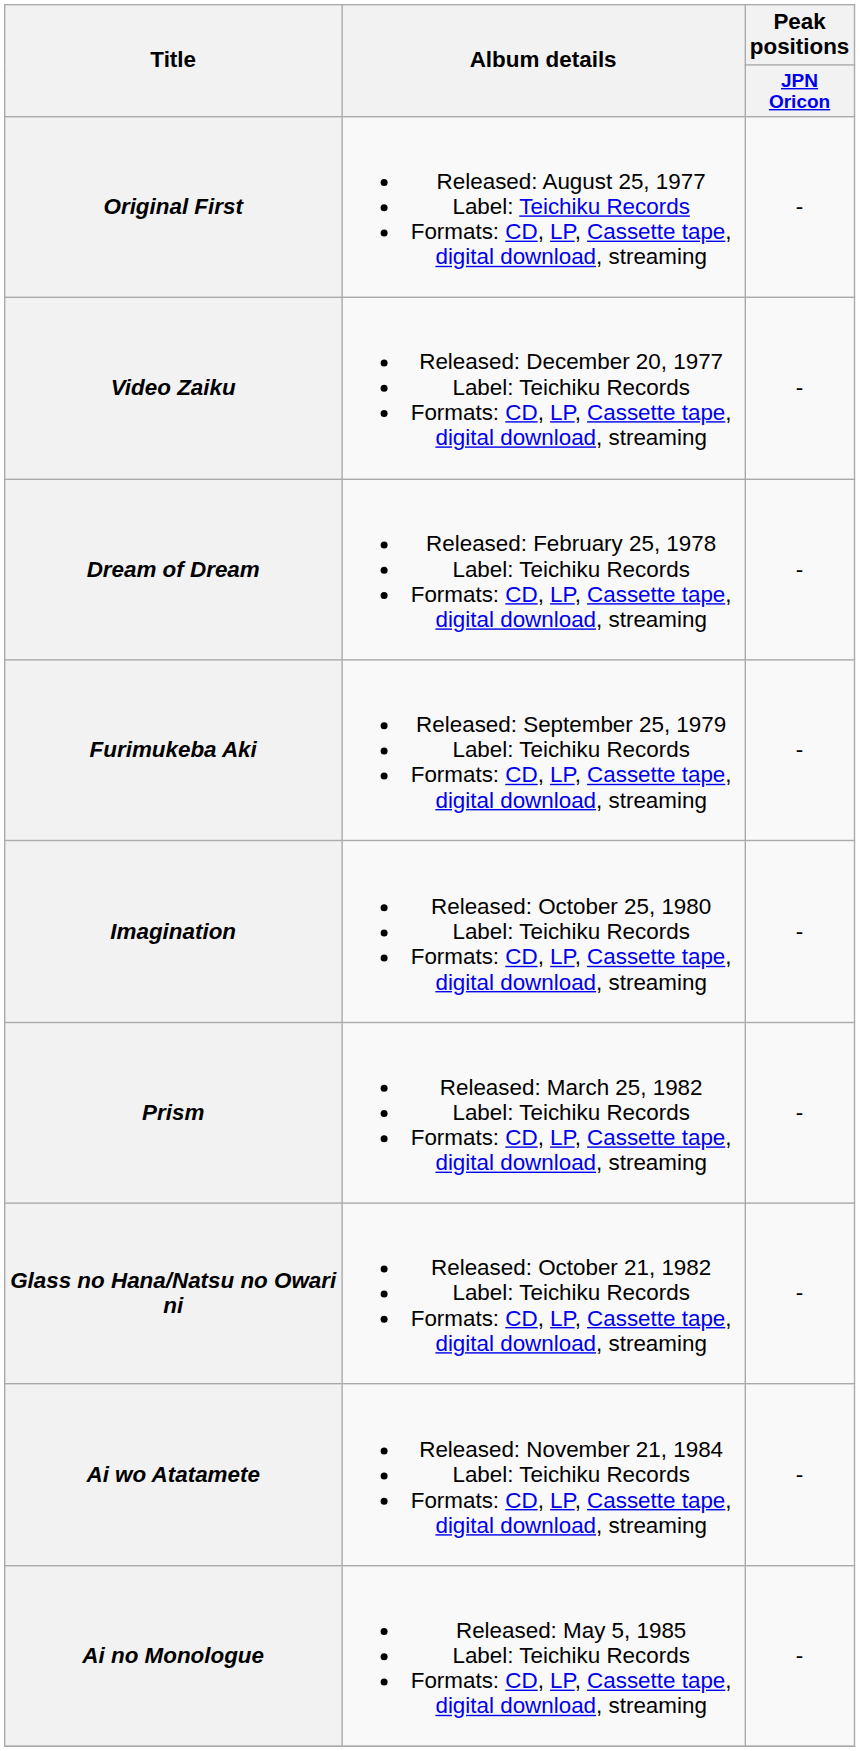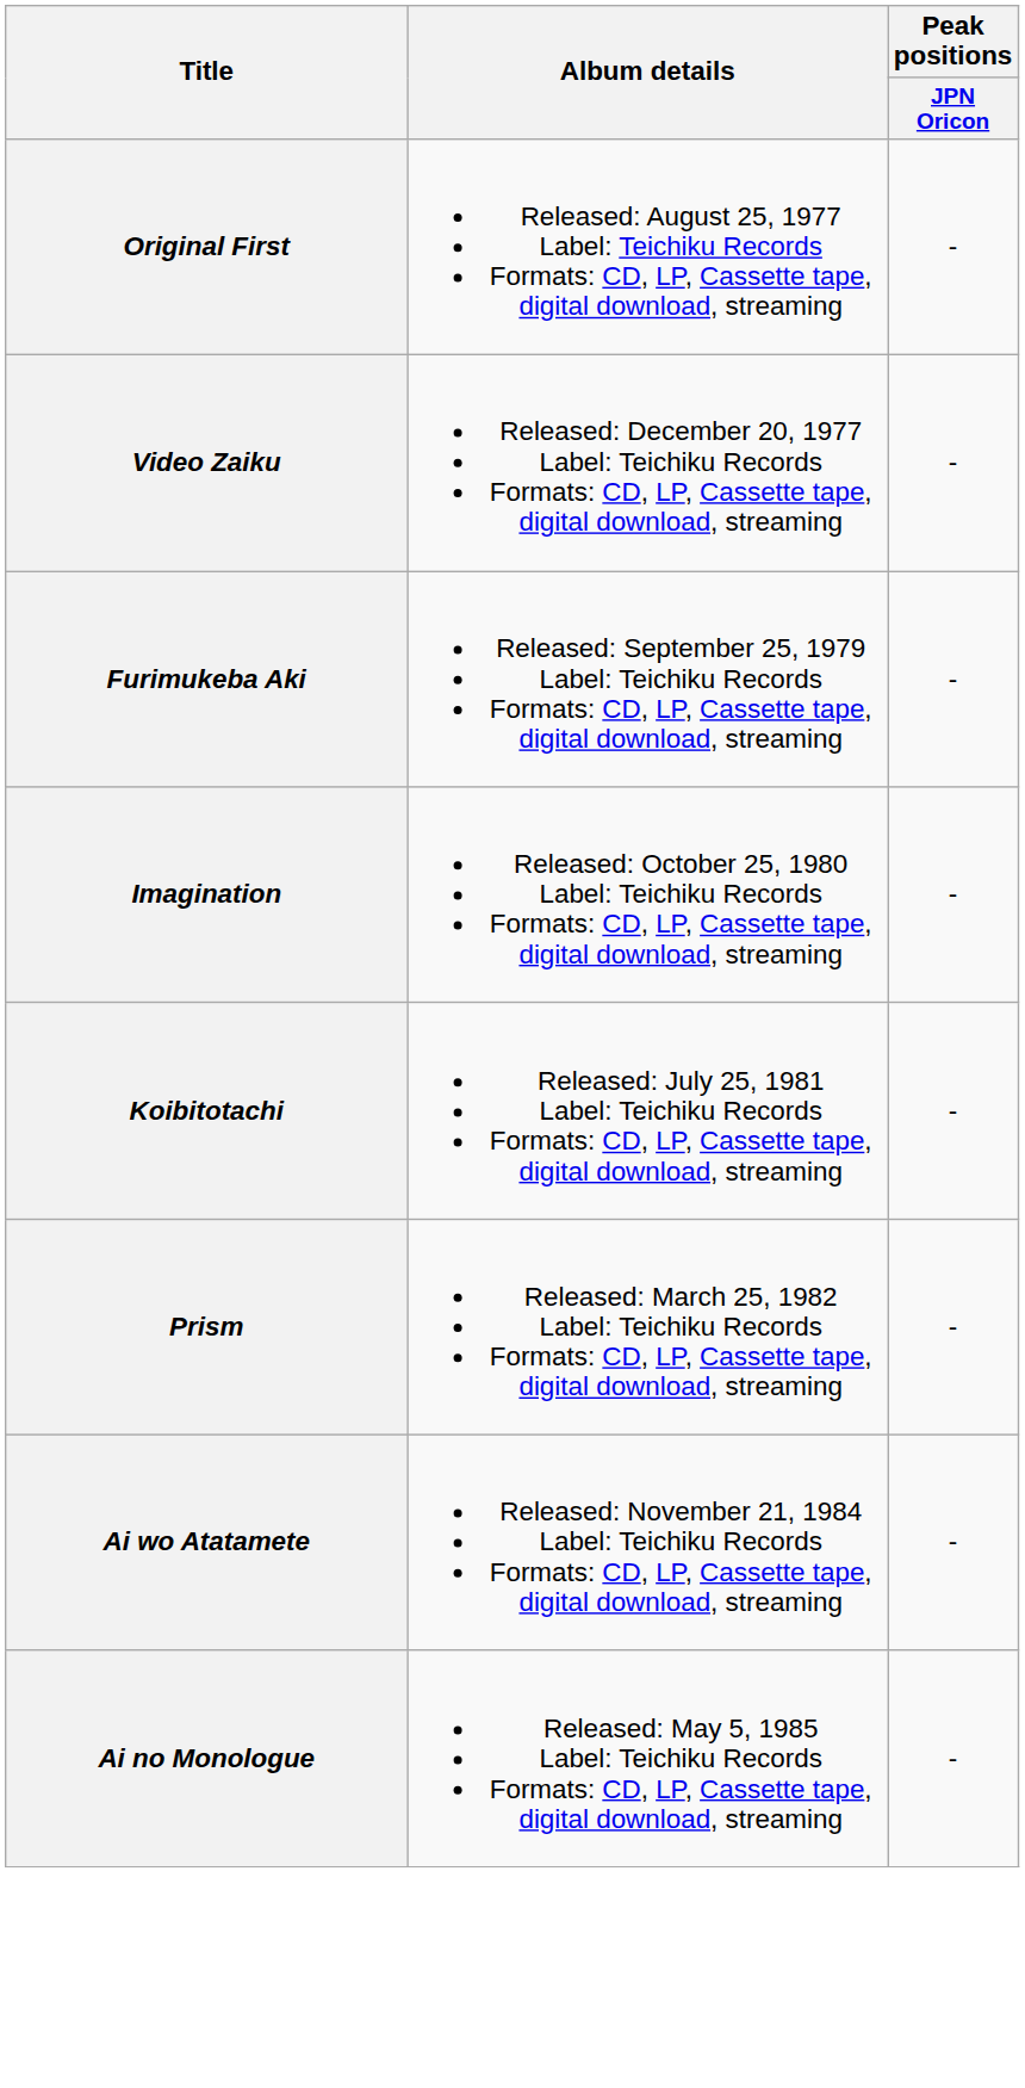 <table class="wikitable plainrowheaders" style="text-align:center;">
 <tr>
 <th style="width:15em;" rowspan="2">Title</th>
 <th style="width:18em;" rowspan="2">Album details</th>
 <th colspan="1">Peak positions</th>
 </tr>
 <tr>
 <th style="width:3em;font-size:85%"><a href='#'>JPN<br>Oricon</a><br></th>
 </tr>
 <tr>
 <th scope="row"><em>Original First</em></th>
 <td><br><ul><li>Released: August 25, 1977</li><li>Label: <a href='#'>Teichiku Records</a></li><li>Formats: <a href='#'>CD</a>, <a href='#'>LP</a>, <a href='#'>Cassette tape</a>, <a href='#'>digital download</a>, streaming</li></ul></td>
 <td>-</td>
 </tr>
 <tr>
 <th scope="row"><em>Video Zaiku</em></th>
 <td><br><ul><li>Released: December 20, 1977</li><li>Label: Teichiku Records</li><li>Formats: <a href='#'>CD</a>, <a href='#'>LP</a>, <a href='#'>Cassette tape</a>, <a href='#'>digital download</a>, streaming</li></ul></td>
 <td>-</td>
 </tr>
 <tr>
-<th scope="row"><em>Dream of Dream</em></th>
-<td><br><ul><li>Released: February 25, 1978</li><li>Label: Teichiku Records</li><li>Formats: <a href='#'>CD</a>, <a href='#'>LP</a>, <a href='#'>Cassette tape</a>, <a href='#'>digital download</a>, streaming</li></ul></td>
-<td>-</td>
-</tr>
-<tr>
 <th scope="row"><em>Furimukeba Aki</em></th>
 <td><br><ul><li>Released: September 25, 1979</li><li>Label: Teichiku Records</li><li>Formats: <a href='#'>CD</a>, <a href='#'>LP</a>, <a href='#'>Cassette tape</a>, <a href='#'>digital download</a>, streaming</li></ul></td>
 <td>-</td>
 </tr>
 <tr>
 <th scope="row"><em>Imagination</em></th>
 <td><br><ul><li>Released: October 25, 1980</li><li>Label: Teichiku Records</li><li>Formats: <a href='#'>CD</a>, <a href='#'>LP</a>, <a href='#'>Cassette tape</a>, <a href='#'>digital download</a>, streaming</li></ul></td>
 <td>-</td>
 </tr>
 <tr>
-<th scope="row"><em>Prism</em></th>
-<td><br><ul><li>Released: March 25, 1982</li><li>Label: Teichiku Records</li><li>Formats: <a href='#'>CD</a>, <a href='#'>LP</a>, <a href='#'>Cassette tape</a>, <a href='#'>digital download</a>, streaming</li></ul></td>
+<th scope="row"><em>Koibitotachi</em></th>
+<td><br><ul><li>Released: July 25, 1981</li><li>Label: Teichiku Records</li><li>Formats: <a href='#'>CD</a>, <a href='#'>LP</a>, <a href='#'>Cassette tape</a>, <a href='#'>digital download</a>, streaming</li></ul></td>
 <td>-</td>
 </tr>
 <tr>
-<th scope="row"><em>Glass no Hana/Natsu no Owari ni</em></th>
-<td><br><ul><li>Released: October 21, 1982</li><li>Label: Teichiku Records</li><li>Formats: <a href='#'>CD</a>, <a href='#'>LP</a>, <a href='#'>Cassette tape</a>, <a href='#'>digital download</a>, streaming</li></ul></td>
+<th scope="row"><em>Prism</em></th>
+<td><br><ul><li>Released: March 25, 1982</li><li>Label: Teichiku Records</li><li>Formats: <a href='#'>CD</a>, <a href='#'>LP</a>, <a href='#'>Cassette tape</a>, <a href='#'>digital download</a>, streaming</li></ul></td>
 <td>-</td>
 </tr>
 <tr>
 <th scope="row"><em>Ai wo Atatamete</em></th>
 <td><br><ul><li>Released: November 21, 1984</li><li>Label: Teichiku Records</li><li>Formats: <a href='#'>CD</a>, <a href='#'>LP</a>, <a href='#'>Cassette tape</a>, <a href='#'>digital download</a>, streaming</li></ul></td>
 <td>-</td>
 </tr>
 <tr>
 <th scope="row"><em>Ai no Monologue</em></th>
 <td><br><ul><li>Released: May 5, 1985</li><li>Label: Teichiku Records</li><li>Formats: <a href='#'>CD</a>, <a href='#'>LP</a>, <a href='#'>Cassette tape</a>, <a href='#'>digital download</a>, streaming</li></ul></td>
 <td>-</td>
 </tr>
 <tr>
 </tr>
 </table>
